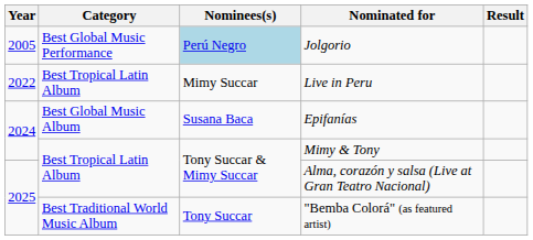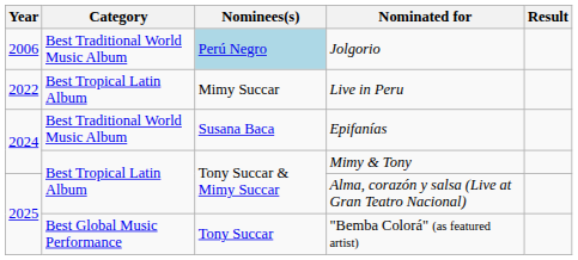 <table class="wikitable">
 <tr>
 <th>Year</th>
 <th>Category</th>
 <th>Nominees(s)</th>
 <th>Nominated for</th>
 <th>Result</th>
 </tr>
 <tr>
-<td><a href='#'>2005</a></td>
-<td><a href='#'>Best Global Music Performance</a></td>
+<td><a href='#'>2006</a></td>
+<td><a href='#'>Best Traditional World Music Album</a></td>
 <td style="background: lightblue;"><a href='#'>Perú Negro</a></td>
 <td><em>Jolgorio</em></td>
 <td></td>
 </tr>
 <tr>
 <td><a href='#'>2022</a></td>
 <td><a href='#'>Best Tropical Latin Album</a></td>
 <td>Mimy Succar</td>
 <td><em>Live in Peru</em></td>
 <td></td>
 </tr>
 <tr>
 <td rowspan="2"><a href='#'>2024</a></td>
-<td><a href='#'>Best Global Music Album</a></td>
+<td><a href='#'>Best Traditional World Music Album</a></td>
 <td><a href='#'>Susana Baca</a></td>
 <td><em>Epifanías</em></td>
 <td></td>
 </tr>
 <tr>
 <td rowspan="2"><a href='#'>Best Tropical Latin Album</a></td>
 <td rowspan="2">Tony Succar & <a href='#'>Mimy Succar</a></td>
 <td><em>Mimy & Tony</em></td>
 <td></td>
 </tr>
 <tr>
 <td rowspan="2"><a href='#'>2025</a></td>
 <td><em>Alma, corazón y salsa (Live at Gran Teatro Nacional)</em></td>
 <td></td>
 </tr>
 <tr>
-<td><a href='#'>Best Traditional World Music Album</a></td>
+<td><a href='#'>Best Global Music Performance</a></td>
 <td><a href='#'>Tony Succar</a></td>
 <td>"Bemba Colorá" <small>(as featured artist)</small></td>
 <td></td>
 </tr>
 </table>
